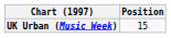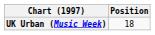 <table class="wikitable plainrowheaders" style="text-align:center">
 <tr>
 <th>Chart (1997)</th>
 <th>Position</th>
 </tr>
 <tr>
 <th scope="row">UK Urban (<em><a href='#'>Music Week</a></em>)</th>
-<td>15</td>
+<td>18</td>
 </tr>
 </table>
